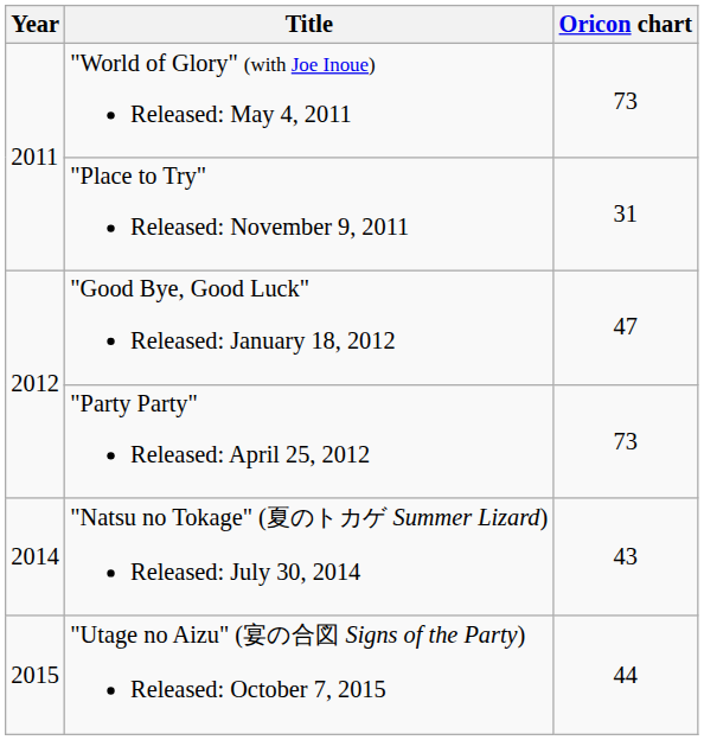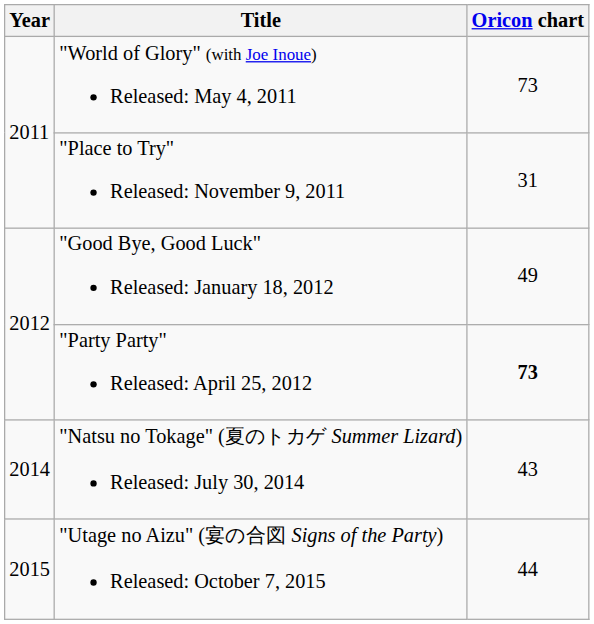 <table class="wikitable">
 <tr>
 <th>Year</th>
 <th>Title</th>
 <th><a href='#'>Oricon</a> chart</th>
 </tr>
 <tr>
 <td rowspan="2">2011</td>
 <td>"World of Glory" <small>(with <a href='#'>Joe Inoue</a>)</small><br><ul><li>Released: May 4, 2011</li></ul></td>
 <td style="text-align:center;">73</td>
 </tr>
 <tr>
 <td>"Place to Try"<br><ul><li>Released: November 9, 2011</li></ul></td>
 <td style="text-align:center;">31</td>
 </tr>
 <tr>
 <td rowspan="2">2012</td>
 <td>"Good Bye, Good Luck"<br><ul><li>Released: January 18, 2012</li></ul></td>
-<td style="text-align:center;">47</td>
+<td style="text-align:center;">49</td>
 </tr>
 <tr>
 <td>"Party Party"<br><ul><li>Released: April 25, 2012</li></ul></td>
-<td style="text-align:center;">73</td>
+<td style="text-align:center;"><strong>73</strong></td>
 </tr>
 <tr>
 <td>2014</td>
 <td>"Natsu no Tokage" (夏のトカゲ <em>Summer Lizard</em>)<br><ul><li>Released: July 30, 2014</li></ul></td>
 <td style="text-align:center;">43</td>
 </tr>
 <tr>
 <td>2015</td>
 <td>"Utage no Aizu" (宴の合図 <em>Signs of the Party</em>)<br><ul><li>Released: October 7, 2015</li></ul></td>
 <td style="text-align:center;">44</td>
 </tr>
 </table>
